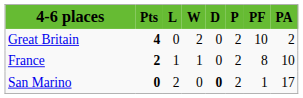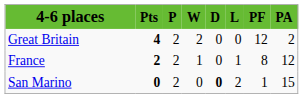 <table align=center cellpadding="3" cellspacing="0" style="background: #f9f9f9; border: 1px #aaa solid; border-collapse: collapse; font-size: 95%;" width=330>
 <tr style="background:#66bb33;">
 <th width=34% style=font-size:120%><strong>4-6 places</strong></th>
 <th width=5%>Pts</th>
-<th width=5%>L</th>
+<th width=5%>P</th>
 <th width=5%>W</th>
 <th width=5%>D</th>
-<th width=5%>P</th>
+<th width=5%>L</th>
 <th width=5%>PF</th>
 <th width=5%>PA</th>
 </tr>
 <tr align=right>
 <td align=left> <a href='#'>Great Britain</a></td>
 <td><strong>4</strong></td>
-<td>0</td>
+<td>2</td>
 <td>2</td>
 <td>0</td>
-<td>2</td>
-<td>10</td>
+<td>0</td>
+<td>12</td>
 <td>2</td>
 </tr>
 <tr align=right>
 <td align=left> <a href='#'>France</a></td>
 <td><strong>2</strong></td>
-<td>1</td>
+<td>2</td>
 <td>1</td>
 <td>0</td>
-<td>2</td>
+<td>1</td>
 <td>8</td>
-<td>10</td>
+<td>12</td>
 </tr>
 <tr align=right>
 <td align=left> <a href='#'>San Marino</a></td>
 <td><strong>0</strong></td>
 <td>2</td>
 <td>0</td>
 <td><strong>0</strong></td>
 <td>2</td>
 <td>1</td>
-<td>17</td>
+<td>15</td>
 </tr>
 </table>
